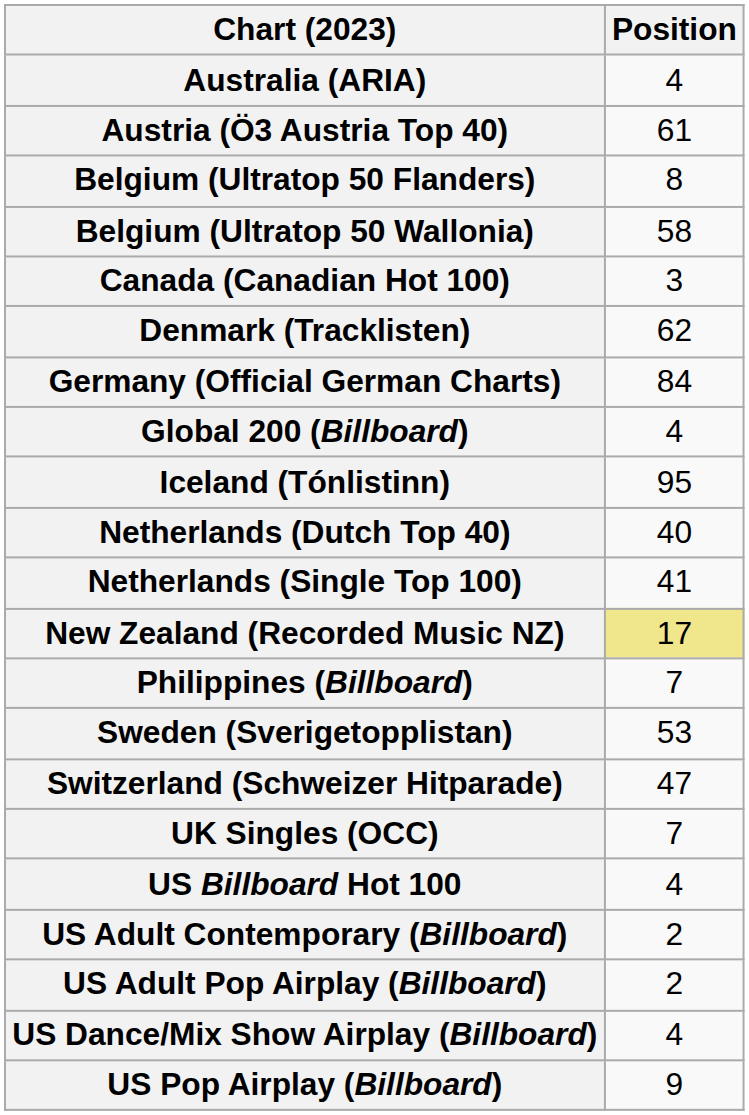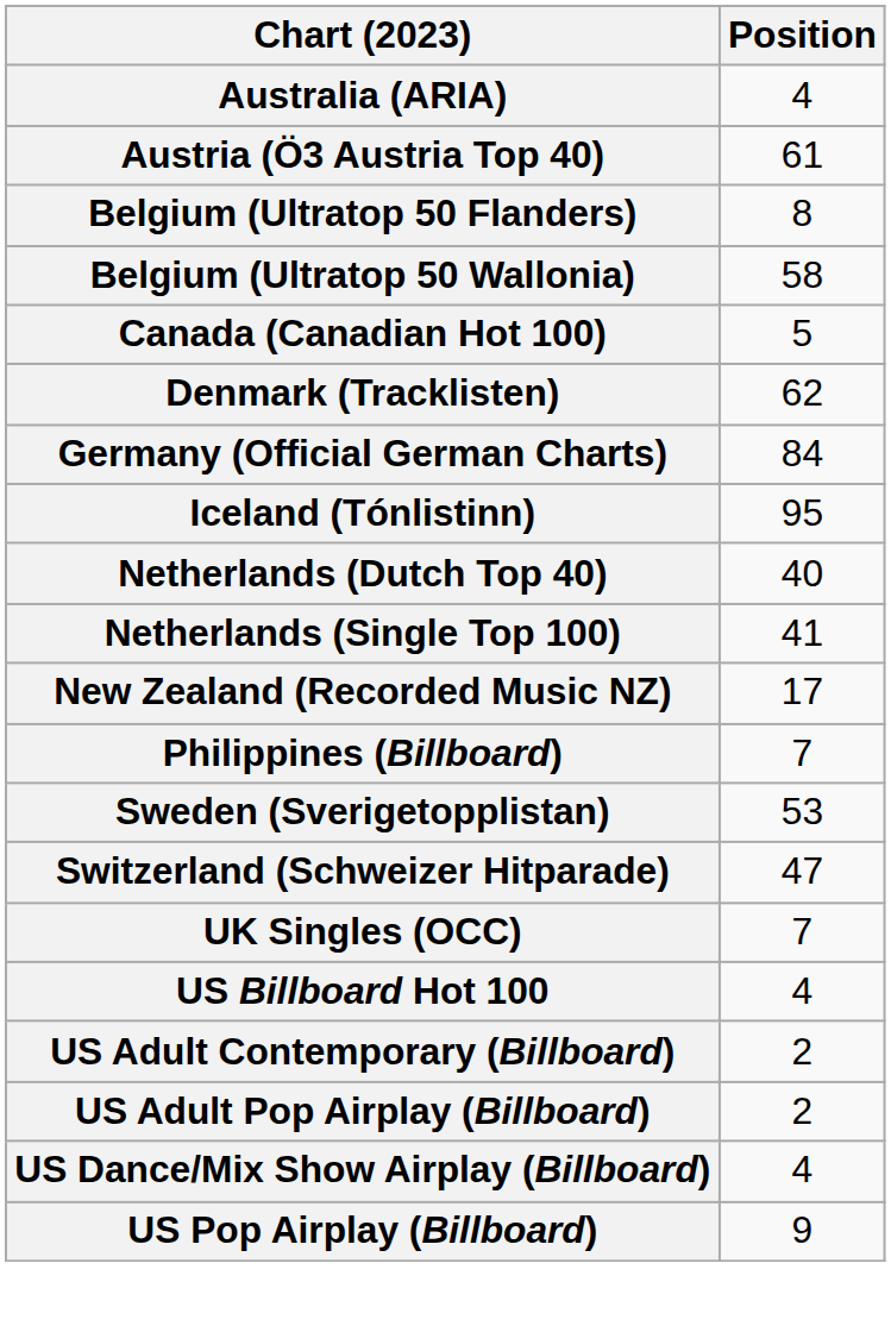 <table class="wikitable sortable plainrowheaders" style="text-align:center">
 <tr>
 <th scope="col">Chart (2023)</th>
 <th scope="col">Position</th>
 </tr>
 <tr>
 <th scope="row">Australia (ARIA)</th>
 <td>4</td>
 </tr>
 <tr>
 <th scope="row">Austria (Ö3 Austria Top 40)</th>
 <td>61</td>
 </tr>
 <tr>
 <th scope="row">Belgium (Ultratop 50 Flanders)</th>
 <td>8</td>
 </tr>
 <tr>
 <th scope="row">Belgium (Ultratop 50 Wallonia)</th>
 <td>58</td>
 </tr>
 <tr>
 <th scope="row">Canada (Canadian Hot 100)</th>
-<td>3</td>
+<td>5</td>
 </tr>
 <tr>
 <th scope="row">Denmark (Tracklisten)</th>
 <td>62</td>
 </tr>
 <tr>
 <th scope="row">Germany (Official German Charts)</th>
 <td>84</td>
-</tr>
-<tr>
-<th scope="row">Global 200 (<em>Billboard</em>)</th>
-<td>4</td>
 </tr>
 <tr>
 <th scope="row">Iceland (Tónlistinn)</th>
 <td>95</td>
 </tr>
 <tr>
 <th scope="row">Netherlands (Dutch Top 40)</th>
 <td>40</td>
 </tr>
 <tr>
 <th scope="row">Netherlands (Single Top 100)</th>
 <td>41</td>
 </tr>
 <tr>
 <th scope="row">New Zealand (Recorded Music NZ)</th>
-<td style="background: khaki;">17</td>
+<td>17</td>
 </tr>
 <tr>
 <th scope="row">Philippines (<em>Billboard</em>)</th>
 <td>7</td>
 </tr>
 <tr>
 <th scope="row">Sweden (Sverigetopplistan)</th>
 <td>53</td>
 </tr>
 <tr>
 <th scope="row">Switzerland (Schweizer Hitparade)</th>
 <td>47</td>
 </tr>
 <tr>
 <th scope="row">UK Singles (OCC)</th>
 <td>7</td>
 </tr>
 <tr>
 <th scope="row">US <em>Billboard</em> Hot 100</th>
 <td>4</td>
 </tr>
 <tr>
 <th scope="row">US Adult Contemporary (<em>Billboard</em>)</th>
 <td>2</td>
 </tr>
 <tr>
 <th scope="row">US Adult Pop Airplay (<em>Billboard</em>)</th>
 <td>2</td>
 </tr>
 <tr>
 <th scope="row">US Dance/Mix Show Airplay (<em>Billboard</em>)</th>
 <td>4</td>
 </tr>
 <tr>
 <th scope="row">US Pop Airplay (<em>Billboard</em>)</th>
 <td>9</td>
 </tr>
 </table>
